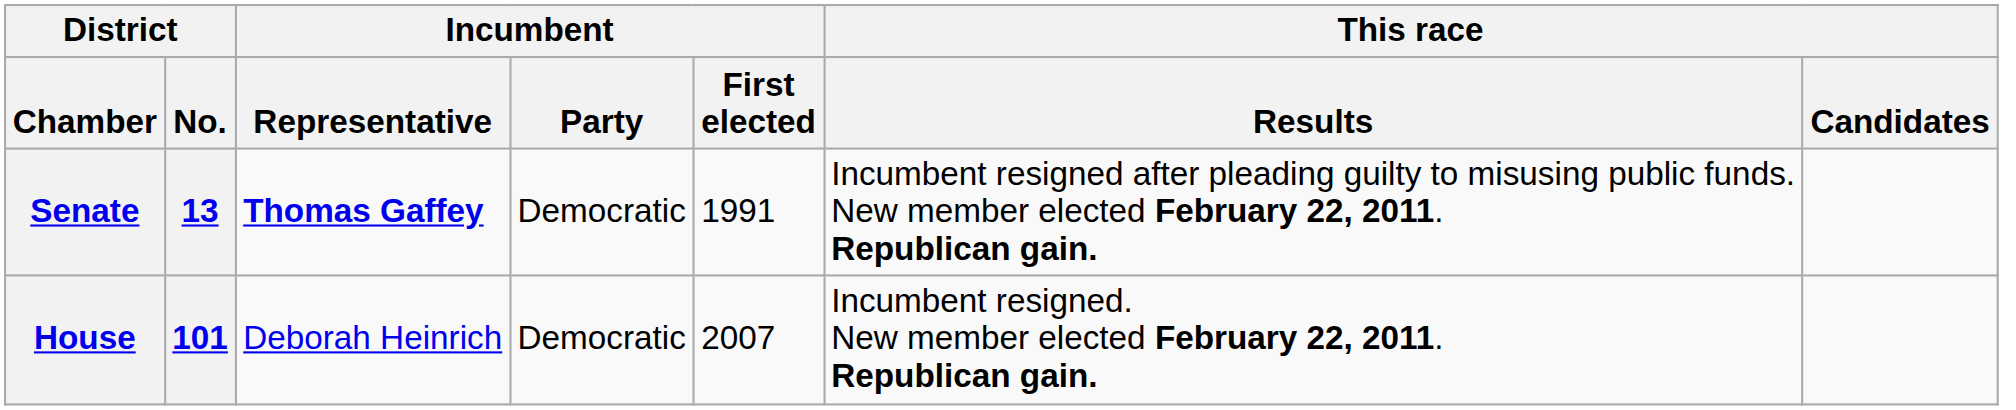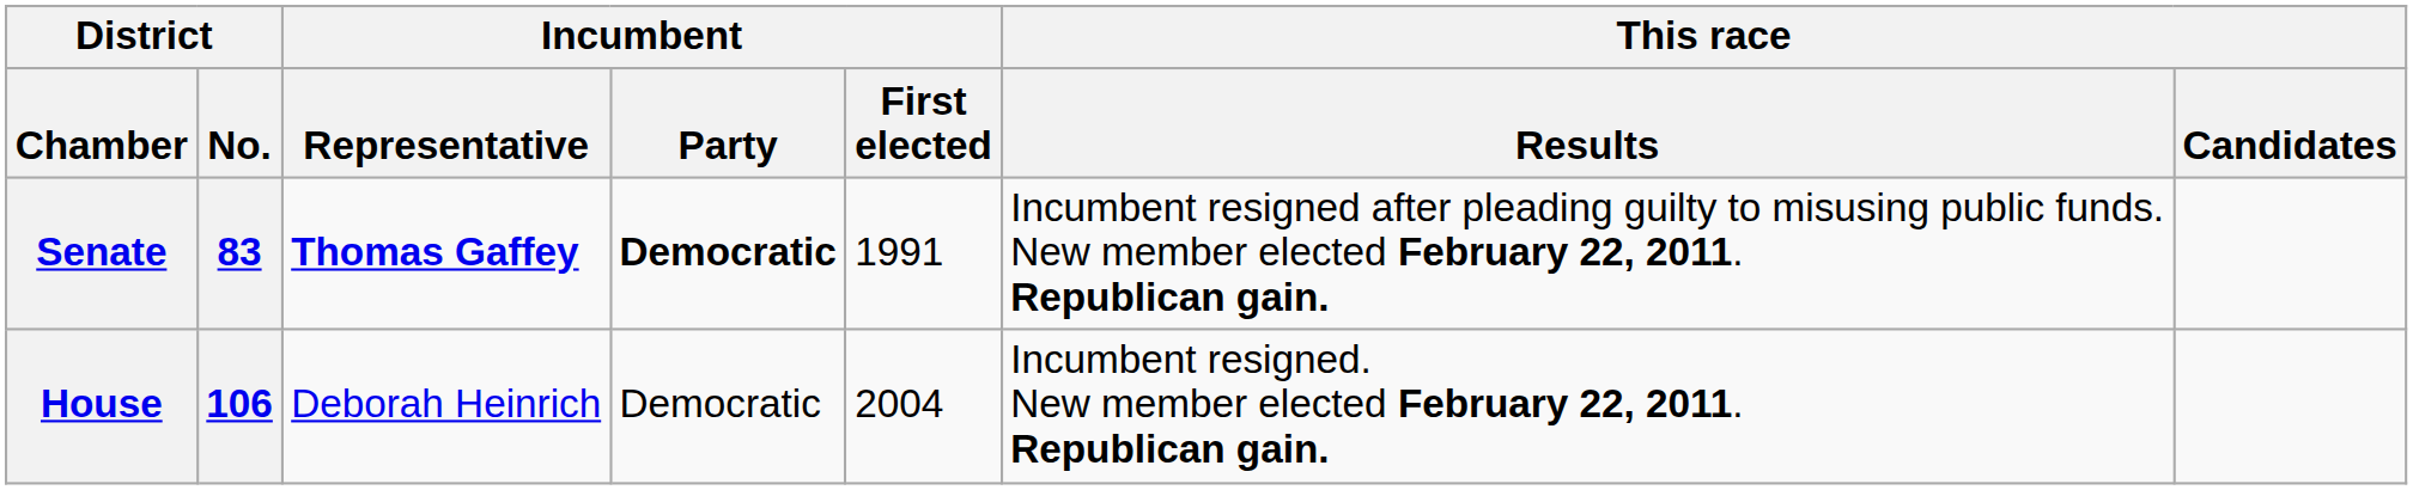 <table class="wikitable sortable">
 <tr>
 <th colspan="2">District</th>
 <th colspan="3">Incumbent</th>
 <th colspan="2">This race</th>
 </tr>
 <tr valign="bottom">
 <th>Chamber</th>
 <th>No.</th>
 <th>Representative</th>
 <th>Party</th>
 <th>First<br>elected</th>
 <th>Results</th>
 <th>Candidates</th>
 </tr>
 <tr>
 <th><a href='#'>Senate</a></th>
-<th><a href='#'>13</a></th>
+<th><a href='#'>83</a></th>
 <td><strong><a href='#'>Thomas Gaffey</a></strong></td>
-<td>Democratic</td>
+<td><strong>Democratic</strong></td>
 <td>1991</td>
 <td>Incumbent resigned after pleading guilty to misusing public funds.<br>New member elected <strong>February 22, 2011</strong>.<br><strong>Republican gain.</strong></td>
 <td nowrap=""></td>
 </tr>
 <tr>
 <th><a href='#'>House</a></th>
-<th><a href='#'>101</a></th>
+<th><a href='#'>106</a></th>
 <td><a href='#'>Deborah Heinrich</a></td>
 <td>Democratic</td>
-<td>2007</td>
+<td>2004</td>
 <td>Incumbent resigned.<br>New member elected <strong>February 22, 2011</strong>.<br><strong>Republican gain.</strong></td>
 <td nowrap=""></td>
 </tr>
 </table>
